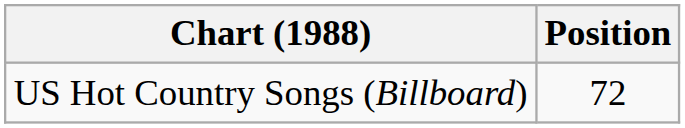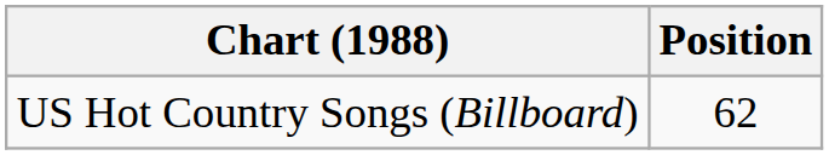 <table class="wikitable">
 <tr>
 <th>Chart (1988)</th>
 <th>Position</th>
 </tr>
 <tr>
 <td>US Hot Country Songs (<em>Billboard</em>)</td>
-<td align="center">72</td>
+<td align="center">62</td>
 </tr>
 </table>
